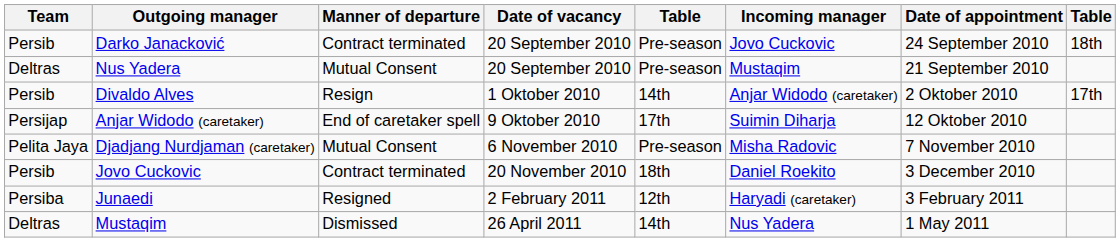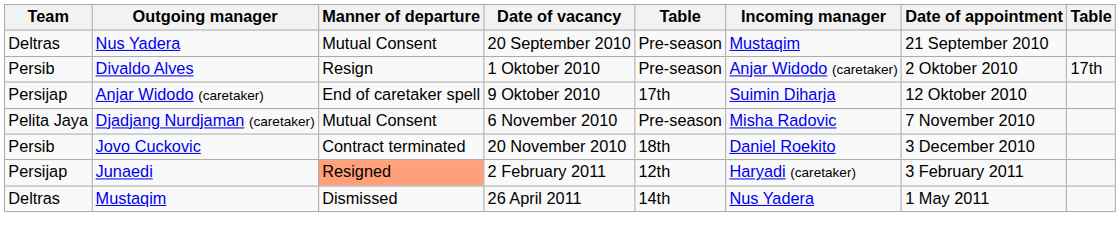 <table class="wikitable">
 <tr>
 <th>Team</th>
 <th>Outgoing manager</th>
 <th>Manner of departure</th>
 <th>Date of vacancy</th>
 <th>Table</th>
 <th>Incoming manager</th>
 <th>Date of appointment</th>
 <th>Table</th>
-</tr>
-<tr>
-<td>Persib</td>
-<td> <a href='#'>Darko Janacković</a></td>
-<td>Contract terminated</td>
-<td>20 September 2010</td>
-<td>Pre-season</td>
-<td> <a href='#'>Jovo Cuckovic</a></td>
-<td>24 September 2010</td>
-<td>18th</td>
 </tr>
 <tr>
 <td>Deltras</td>
 <td> <a href='#'>Nus Yadera</a></td>
 <td>Mutual Consent</td>
 <td>20 September 2010</td>
 <td>Pre-season</td>
 <td> <a href='#'>Mustaqim</a></td>
 <td>21 September 2010</td>
 <td></td>
 </tr>
 <tr>
 <td>Persib</td>
 <td> <a href='#'>Divaldo Alves</a></td>
 <td>Resign</td>
 <td>1 Oktober 2010</td>
-<td>14th</td>
+<td>Pre-season</td>
 <td> <a href='#'>Anjar Widodo</a> <small>(caretaker)</small></td>
 <td>2 Oktober 2010</td>
 <td>17th</td>
 </tr>
 <tr>
 <td>Persijap</td>
 <td> <a href='#'>Anjar Widodo</a> <small>(caretaker)</small></td>
 <td>End of caretaker spell</td>
 <td>9 Oktober 2010</td>
 <td>17th</td>
 <td> <a href='#'>Suimin Diharja</a></td>
 <td>12 Oktober 2010</td>
 <td></td>
 </tr>
 <tr>
 <td>Pelita Jaya</td>
 <td> <a href='#'>Djadjang Nurdjaman</a> <small>(caretaker)</small></td>
 <td>Mutual Consent</td>
 <td>6 November 2010</td>
 <td>Pre-season</td>
 <td> <a href='#'>Misha Radovic</a></td>
 <td>7 November 2010</td>
 <td></td>
 </tr>
 <tr>
 <td>Persib</td>
 <td> <a href='#'>Jovo Cuckovic</a></td>
 <td>Contract terminated</td>
 <td>20 November 2010</td>
 <td>18th</td>
 <td> <a href='#'>Daniel Roekito</a></td>
 <td>3 December 2010</td>
 <td></td>
 </tr>
 <tr>
-<td>Persiba</td>
+<td>Persijap</td>
 <td> <a href='#'>Junaedi</a></td>
-<td>Resigned</td>
+<td style="background: lightsalmon;">Resigned</td>
 <td>2 February 2011</td>
 <td>12th</td>
 <td> <a href='#'>Haryadi</a> <small>(caretaker)</small></td>
 <td>3 February 2011</td>
 <td></td>
 </tr>
 <tr>
 <td>Deltras</td>
 <td> <a href='#'>Mustaqim</a></td>
 <td>Dismissed</td>
 <td>26 April 2011</td>
 <td>14th</td>
 <td> <a href='#'>Nus Yadera</a></td>
 <td>1 May 2011</td>
 <td></td>
 </tr>
 </table>
